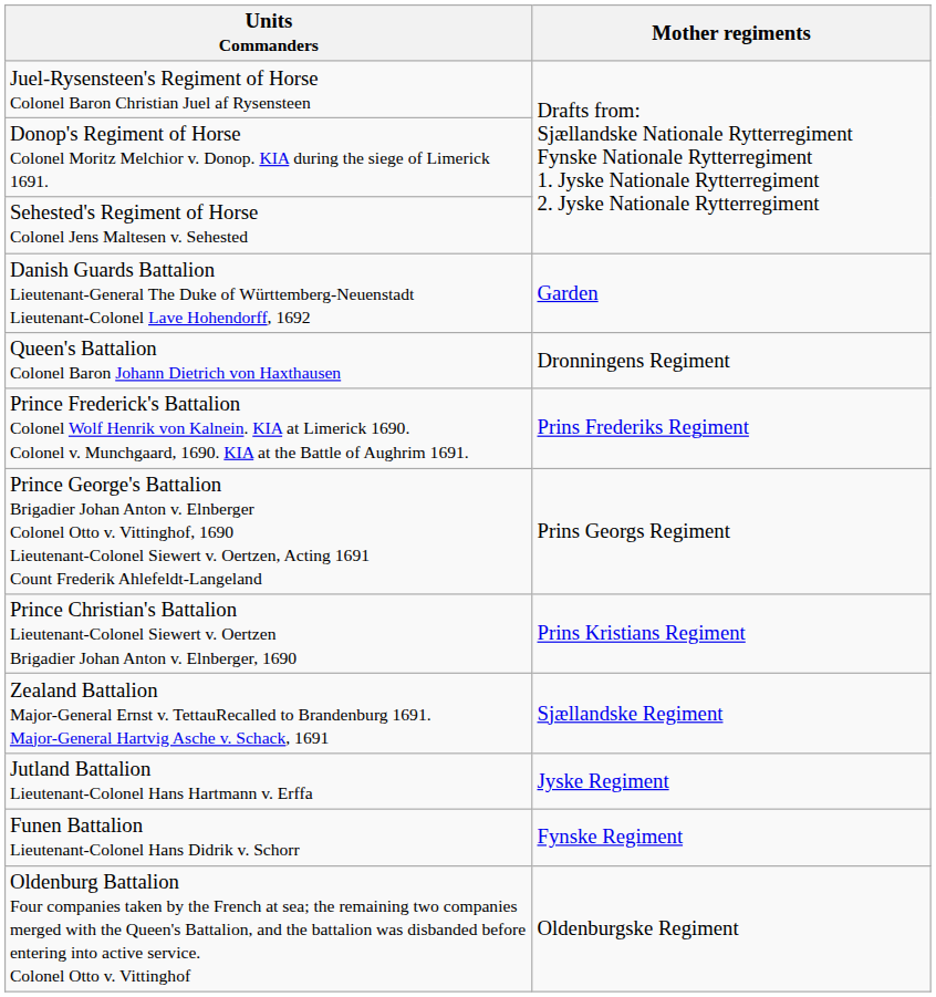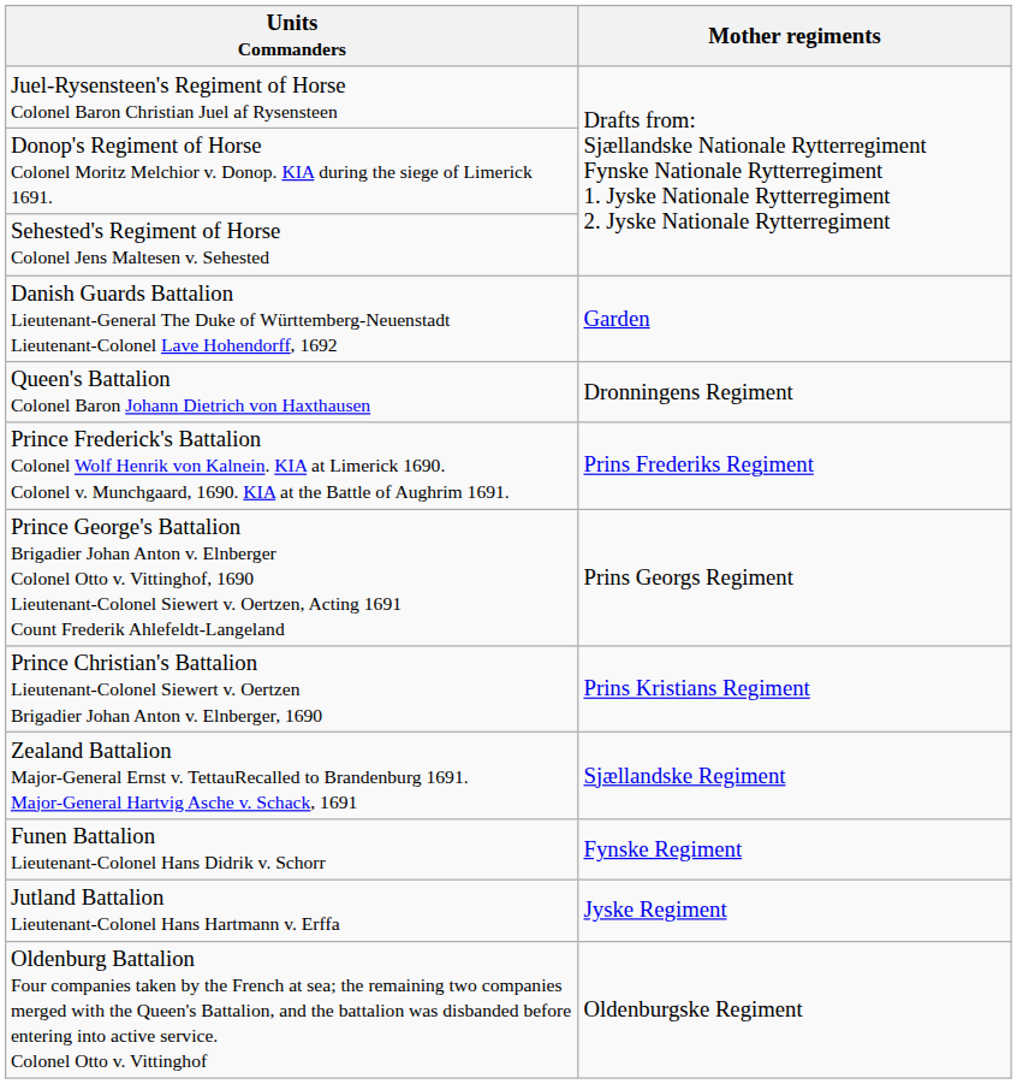 <table class="wikitable">
 <tr>
 <th align="left" width="400">Units<br><small>Commanders</small><br> </th>
 <th align="left" width="300">Mother regiments<br> </th>
 </tr>
 <tr>
 <td>Juel-Rysensteen's Regiment of Horse<br><small>Colonel Baron Christian Juel af Rysensteen</small></td>
 <td rowspan=3>Drafts from:<br> Sjællandske Nationale Rytterregiment<br>Fynske Nationale Rytterregiment<br>1. Jyske Nationale Rytterregiment<br>2. Jyske Nationale Rytterregiment</td>
 </tr>
 <tr>
 <td>Donop's Regiment of Horse<br><small>Colonel Moritz Melchior v. Donop. <a href='#'>KIA</a> during the siege of Limerick 1691.</small></td>
 </tr>
 <tr>
 <td>Sehested's Regiment of Horse <br><small>Colonel Jens Maltesen v. Sehested</small></td>
 </tr>
 <tr>
 <td>Danish Guards Battalion<br><small>Lieutenant-General The Duke of Württemberg-Neuenstadt<br>Lieutenant-Colonel <a href='#'>Lave Hohendorff</a>, 1692</small></td>
 <td><a href='#'>Garden</a></td>
 </tr>
 <tr>
 <td>Queen's Battalion<br><small>Colonel Baron <a href='#'>Johann Dietrich von Haxthausen</a></small></td>
 <td>Dronningens Regiment</td>
 </tr>
 <tr>
 <td>Prince Frederick's Battalion<br><small>Colonel <a href='#'>Wolf Henrik von Kalnein</a>. <a href='#'>KIA</a> at Limerick 1690.</small><br><small>Colonel v. Munchgaard, 1690. <a href='#'>KIA</a> at the Battle of Aughrim 1691.</small></td>
 <td><a href='#'>Prins Frederiks Regiment</a></td>
 </tr>
 <tr>
 <td>Prince George's Battalion<small><br>Brigadier Johan Anton v. Elnberger</small><br><small>Colonel Otto v. Vittinghof, 1690<br>Lieutenant-Colonel Siewert v. Oertzen, Acting 1691<br>Count Frederik Ahlefeldt-Langeland</small></td>
 <td>Prins Georgs Regiment</td>
 </tr>
 <tr>
 <td>Prince Christian's Battalion<br><small>Lieutenant-Colonel Siewert v. Oertzen<br>Brigadier Johan Anton v. Elnberger, 1690</small></td>
 <td><a href='#'>Prins Kristians Regiment</a></td>
 </tr>
 <tr>
 <td>Zealand Battalion<br><small>Major-General Ernst v. Tettau</small><small>Recalled to Brandenburg 1691.<br><a href='#'>Major-General Hartvig Asche v. Schack</a>, 1691</small></td>
 <td><a href='#'>Sjællandske Regiment</a></td>
 </tr>
 <tr>
+<td>Funen Battalion<br><small>Lieutenant-Colonel Hans Didrik v. Schorr</small></td>
+<td><a href='#'>Fynske Regiment</a></td>
+</tr>
+<tr>
 <td>Jutland Battalion<br><small>Lieutenant-Colonel Hans Hartmann v. Erffa</small></td>
 <td><a href='#'>Jyske Regiment</a></td>
-</tr>
-<tr>
-<td>Funen Battalion<br><small>Lieutenant-Colonel Hans Didrik v. Schorr</small></td>
-<td><a href='#'>Fynske Regiment</a></td>
 </tr>
 <tr>
 <td>Oldenburg Battalion<small><br>Four companies taken by the French at sea; the remaining two companies merged with the Queen's Battalion, and the battalion was disbanded before entering into active service.</small> <br><small>Colonel Otto v. Vittinghof</small></td>
 <td>Oldenburgske Regiment</td>
 </tr>
 </table>
